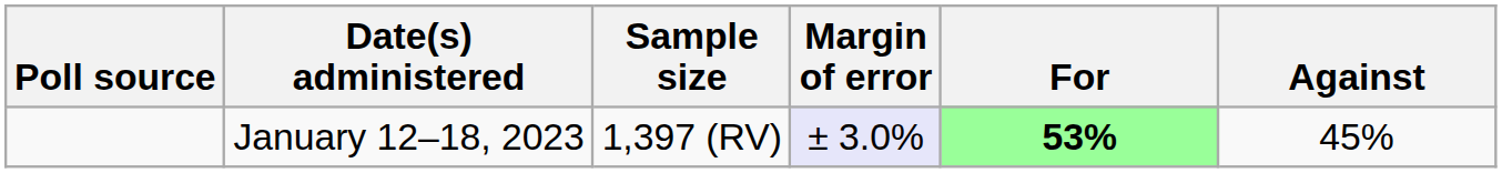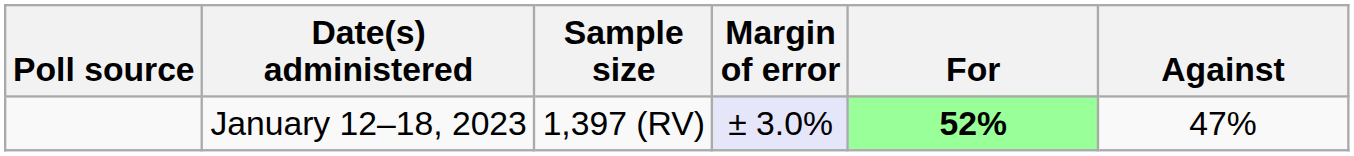 <table class="wikitable" style="font-size:90%;text-align:center;">
 <tr valign=bottom>
 <th>Poll source</th>
 <th>Date(s)<br>administered</th>
 <th>Sample<br>size</th>
 <th>Margin<br>of error</th>
 <th style="width:100px;">For</th>
 <th style="width:100px;">Against</th>
 </tr>
 <tr>
 <td></td>
 <td>January 12–18, 2023</td>
 <td>1,397 (RV)</td>
 <td style="background: lavender;">± 3.0%</td>
-<td style="background: rgb(153, 255, 153);"><strong>53%</strong></td>
-<td>45%</td>
+<td style="background: rgb(153, 255, 153);"><strong>52%</strong></td>
+<td>47%</td>
 </tr>
 </table>
